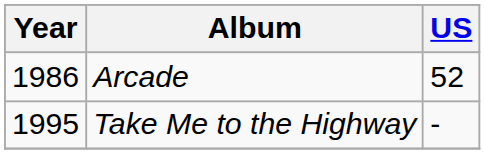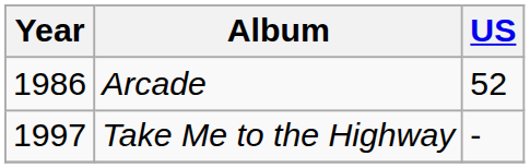 <table class="wikitable">
 <tr>
 <th>Year</th>
 <th>Album</th>
 <th><a href='#'>US</a></th>
 </tr>
 <tr>
 <td>1986</td>
 <td><em>Arcade</em></td>
 <td>52</td>
 </tr>
 <tr>
-<td>1995</td>
+<td>1997</td>
 <td><em>Take Me to the Highway</em></td>
 <td>-</td>
 </tr>
 <tr>
 </tr>
 </table>
